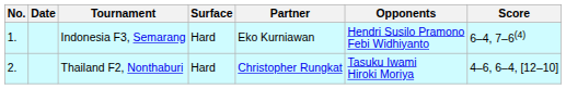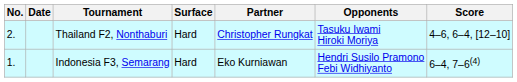 <table class="sortable wikitable">
 <tr>
 <th>No.</th>
 <th>Date</th>
 <th>Tournament</th>
 <th>Surface</th>
 <th>Partner</th>
 <th>Opponents</th>
 <th class="unsortable">Score</th>
 </tr>
 <tr style="background:#cffcff;">
+<td>2.</td>
+<td></td>
+<td>Thailand F2, <a href='#'>Nonthaburi</a></td>
+<td>Hard</td>
+<td> <a href='#'>Christopher Rungkat</a></td>
+<td> <a href='#'>Tasuku Iwami</a> <br>  <a href='#'>Hiroki Moriya</a></td>
+<td>4–6, 6–4, [12–10]</td>
+</tr>
+<tr style="background:#cffcff;">
 <td>1.</td>
 <td></td>
 <td>Indonesia F3, <a href='#'>Semarang</a></td>
 <td>Hard</td>
 <td> Eko Kurniawan</td>
 <td> <a href='#'>Hendri Susilo Pramono</a> <br>  <a href='#'>Febi Widhiyanto</a></td>
 <td>6–4, 7–6<sup>(4)</sup></td>
 </tr>
-<tr style="background:#cffcff;">
-<td>2.</td>
-<td></td>
-<td>Thailand F2, <a href='#'>Nonthaburi</a></td>
-<td>Hard</td>
-<td> <a href='#'>Christopher Rungkat</a></td>
-<td> <a href='#'>Tasuku Iwami</a> <br>  <a href='#'>Hiroki Moriya</a></td>
-<td>4–6, 6–4, [12–10]</td>
-</tr>
 </table>
